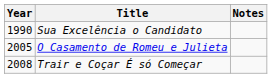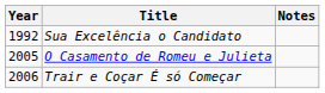 <table class="wikitable plainrowheaders">
 <tr>
 <th>Year</th>
 <th>Title</th>
 <th>Notes</th>
 </tr>
 <tr>
-<td>1990</td>
+<td>1992</td>
 <td><em>Sua Excelência o Candidato</em></td>
 <td></td>
 </tr>
 <tr>
 <td>2005</td>
 <td><em><a href='#'>O Casamento de Romeu e Julieta</a></em></td>
 <td></td>
 </tr>
 <tr>
-<td>2008</td>
+<td>2006</td>
 <td><em>Trair e Coçar É só Começar</em></td>
 <td></td>
 </tr>
 </table>
